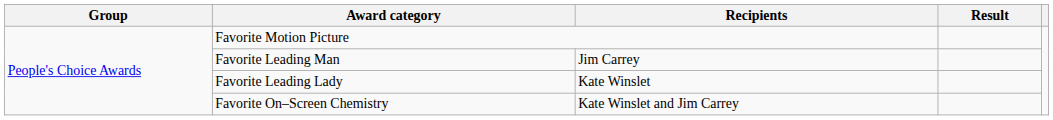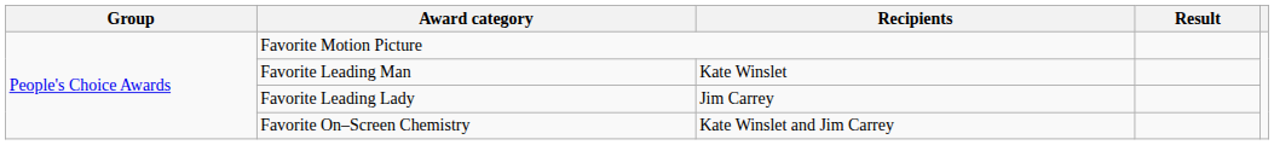 <table class="wikitable" width="95%" cellpadding="5">
 <tr>
 <th width="20%">Group</th>
 <th width="35%">Award category</th>
 <th width="35%">Recipients</th>
 <th width="10%">Result</th>
 <th scope="col" class="unsortable"></th>
 </tr>
 <tr>
 <td rowspan=4><a href='#'>People's Choice Awards</a></td>
 <td colspan=2>Favorite Motion Picture</td>
 <td></td>
 <td rowspan=4 style="text-align:center;"><br></td>
 </tr>
 <tr>
 <td>Favorite Leading Man</td>
-<td>Jim Carrey</td>
+<td>Kate Winslet</td>
 <td></td>
 </tr>
 <tr>
 <td>Favorite Leading Lady</td>
-<td>Kate Winslet</td>
+<td>Jim Carrey</td>
 <td></td>
 </tr>
 <tr>
 <td>Favorite On–Screen Chemistry</td>
 <td>Kate Winslet and Jim Carrey</td>
 <td></td>
 </tr>
 </table>
